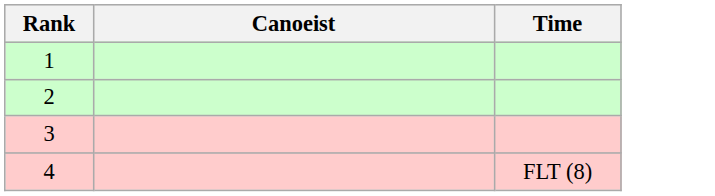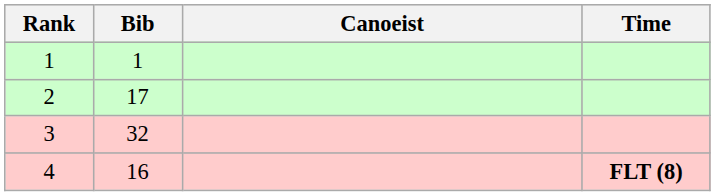 <table class="wikitable" style="font-size:90%; text-align:center">
 <tr>
 <th width="50">Rank</th>
+<th width="50">Bib</th>
 <th width="250">Canoeist</th>
 <th width="75">Time</th>
 </tr>
 <tr bgcolor="#CCFFCC">
+<td>1</td>
 <td>1</td>
 <td align="left"></td>
 <td></td>
 </tr>
 <tr bgcolor="#CCFFCC">
 <td>2</td>
+<td>17</td>
 <td align="left"></td>
 <td></td>
 </tr>
 <tr bgcolor="#FFCCCC">
 <td>3</td>
+<td>32</td>
 <td align="left"></td>
 <td></td>
 </tr>
 <tr bgcolor="#FFCCCC">
 <td>4</td>
+<td>16</td>
 <td align="left"></td>
-<td>FLT (8)</td>
+<td><strong>FLT (8)</strong></td>
 </tr>
 </table>
